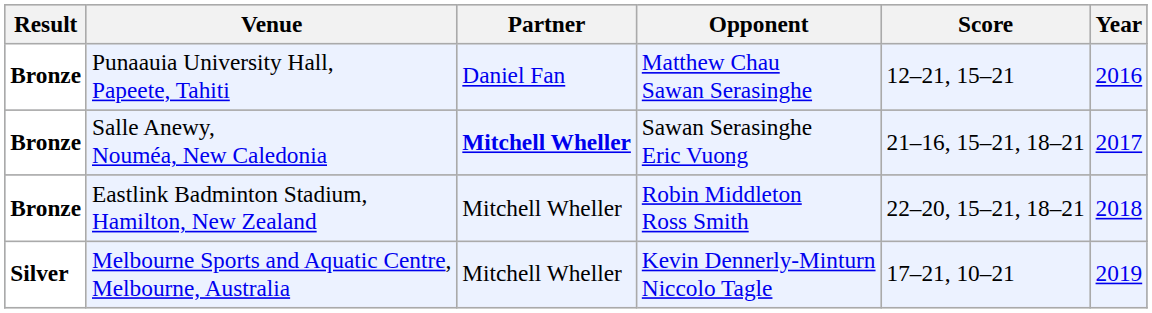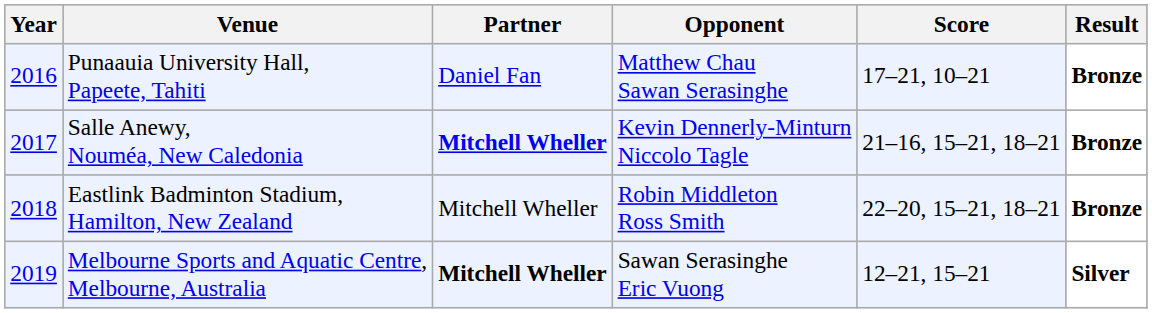 <table class="sortable wikitable" style="font-size: 90%;">
 <tr>
-<th>Result</th>
+<th>Year</th>
 <th>Venue</th>
 <th>Partner</th>
 <th>Opponent</th>
 <th>Score</th>
-<th>Year</th>
+<th>Result</th>
 </tr>
 <tr style="background:#ECF2FF">
-<td align="left" bgcolor="#ffffff"> <strong>Bronze</strong></td>
+<td align="center"><a href='#'>2016</a></td>
 <td align="left">Punaauia University Hall,<br><a href='#'>Papeete, Tahiti</a></td>
 <td align="left"> <a href='#'>Daniel Fan</a></td>
 <td align="left"> <a href='#'>Matthew Chau</a><br> <a href='#'>Sawan Serasinghe</a></td>
-<td align="left">12–21, 15–21</td>
-<td align="center"><a href='#'>2016</a></td>
+<td align="left">17–21, 10–21</td>
+<td align="left" bgcolor="#ffffff"> <strong>Bronze</strong></td>
 </tr>
 <tr style="background:#ECF2FF">
-<td align="left" bgcolor="#ffffff"> <strong>Bronze</strong></td>
+<td align="center"><a href='#'>2017</a></td>
 <td align="left">Salle Anewy,<br><a href='#'>Nouméa, New Caledonia</a></td>
 <td align="left"><strong> <a href='#'>Mitchell Wheller</a></strong></td>
-<td align="left"> Sawan Serasinghe<br> <a href='#'>Eric Vuong</a></td>
+<td align="left"> <a href='#'>Kevin Dennerly-Minturn</a><br> <a href='#'>Niccolo Tagle</a></td>
 <td align="left">21–16, 15–21, 18–21</td>
-<td align="center"><a href='#'>2017</a></td>
+<td align="left" bgcolor="#ffffff"> <strong>Bronze</strong></td>
 </tr>
 <tr style="background:#ECF2FF">
-<td align="left" bgcolor="#ffffff"> <strong>Bronze</strong></td>
+<td align="center"><a href='#'>2018</a></td>
 <td align="left">Eastlink Badminton Stadium,<br><a href='#'>Hamilton, New Zealand</a></td>
 <td align="left"> Mitchell Wheller</td>
 <td align="left"> <a href='#'>Robin Middleton</a><br> <a href='#'>Ross Smith</a></td>
 <td align="left">22–20, 15–21, 18–21</td>
-<td align="center"><a href='#'>2018</a></td>
+<td align="left" bgcolor="#ffffff"> <strong>Bronze</strong></td>
 </tr>
 <tr style="background:#ECF2FF">
+<td align="center"><a href='#'>2019</a></td>
+<td align="left"><a href='#'>Melbourne Sports and Aquatic Centre</a>,<br><a href='#'>Melbourne, Australia</a></td>
+<td align="left"><strong> Mitchell Wheller</strong></td>
+<td align="left"> Sawan Serasinghe<br> <a href='#'>Eric Vuong</a></td>
+<td align="left">12–21, 15–21</td>
 <td align="left" bgcolor="#ffffff"> <strong>Silver</strong></td>
-<td align="left"><a href='#'>Melbourne Sports and Aquatic Centre</a>,<br><a href='#'>Melbourne, Australia</a></td>
-<td align="left"> Mitchell Wheller</td>
-<td align="left"> <a href='#'>Kevin Dennerly-Minturn</a><br> <a href='#'>Niccolo Tagle</a></td>
-<td align="left">17–21, 10–21</td>
-<td align="center"><a href='#'>2019</a></td>
 </tr>
 </table>
